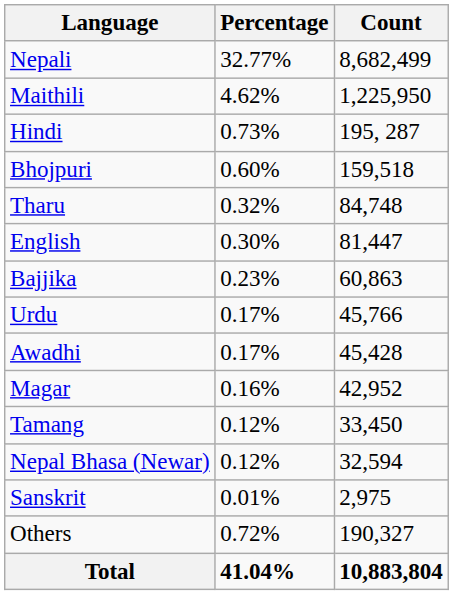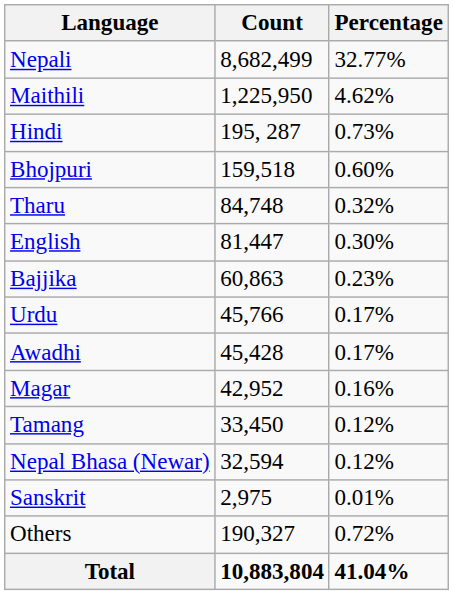 <table class="wikitable">
 <tr>
 <th>Language</th>
+<th>Count</th>
 <th>Percentage</th>
-<th>Count</th>
 </tr>
 <tr>
 <td><a href='#'>Nepali</a></td>
+<td>8,682,499</td>
 <td>32.77%</td>
-<td>8,682,499</td>
 </tr>
 <tr>
 <td><a href='#'>Maithili</a></td>
+<td>1,225,950</td>
 <td>4.62%</td>
-<td>1,225,950</td>
 </tr>
 <tr>
 <td><a href='#'>Hindi</a></td>
+<td>195, 287</td>
 <td>0.73%</td>
-<td>195, 287</td>
 </tr>
 <tr>
 <td><a href='#'>Bhojpuri</a></td>
+<td>159,518</td>
 <td>0.60%</td>
-<td>159,518</td>
 </tr>
 <tr>
 <td><a href='#'>Tharu</a></td>
+<td>84,748</td>
 <td>0.32%</td>
-<td>84,748</td>
 </tr>
 <tr>
 <td><a href='#'>English</a></td>
+<td>81,447</td>
 <td>0.30%</td>
-<td>81,447</td>
 </tr>
 <tr>
 <td><a href='#'>Bajjika</a></td>
+<td>60,863</td>
 <td>0.23%</td>
-<td>60,863</td>
 </tr>
 <tr>
 <td><a href='#'>Urdu</a></td>
+<td>45,766</td>
 <td>0.17%</td>
-<td>45,766</td>
 </tr>
 <tr>
 <td><a href='#'>Awadhi</a></td>
+<td>45,428</td>
 <td>0.17%</td>
-<td>45,428</td>
 </tr>
 <tr>
 <td><a href='#'>Magar</a></td>
+<td>42,952</td>
 <td>0.16%</td>
-<td>42,952</td>
 </tr>
 <tr>
 <td><a href='#'>Tamang</a></td>
+<td>33,450</td>
 <td>0.12%</td>
-<td>33,450</td>
 </tr>
 <tr>
 <td><a href='#'>Nepal Bhasa (Newar)</a></td>
+<td>32,594</td>
 <td>0.12%</td>
-<td>32,594</td>
 </tr>
 <tr>
 <td><a href='#'>Sanskrit</a></td>
+<td>2,975</td>
 <td>0.01%</td>
-<td>2,975</td>
 </tr>
 <tr>
 <td>Others</td>
+<td>190,327</td>
 <td>0.72%</td>
-<td>190,327</td>
 </tr>
 <tr>
 <th>Total</th>
+<td><strong>10,883,804</strong></td>
 <td><strong>41.04%</strong></td>
-<td><strong>10,883,804</strong></td>
 </tr>
 </table>
